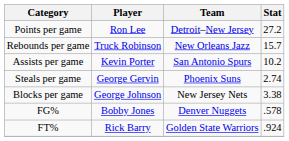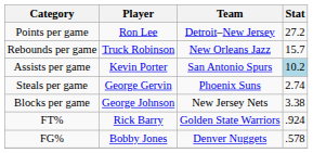 <table class="wikitable" style="text-align:center">
 <tr>
 <th>Category</th>
 <th>Player</th>
 <th>Team</th>
 <th>Stat</th>
 </tr>
 <tr>
 <td>Points per game</td>
 <td><a href='#'>Ron Lee</a></td>
 <td><a href='#'>Detroit</a>–<a href='#'>New Jersey</a></td>
 <td>27.2</td>
 </tr>
 <tr>
 <td>Rebounds per game</td>
 <td><a href='#'>Truck Robinson</a></td>
 <td><a href='#'>New Orleans Jazz</a></td>
 <td>15.7</td>
 </tr>
 <tr>
 <td>Assists per game</td>
 <td><a href='#'>Kevin Porter</a></td>
 <td><a href='#'>San Antonio Spurs</a></td>
-<td>10.2</td>
+<td style="background: lightblue;">10.2</td>
 </tr>
 <tr>
 <td>Steals per game</td>
 <td><a href='#'>George Gervin</a></td>
 <td><a href='#'>Phoenix Suns</a></td>
 <td>2.74</td>
 </tr>
 <tr>
 <td>Blocks per game</td>
 <td><a href='#'>George Johnson</a></td>
 <td>New Jersey Nets</td>
 <td>3.38</td>
 </tr>
 <tr>
+<td>FT%</td>
+<td><a href='#'>Rick Barry</a></td>
+<td><a href='#'>Golden State Warriors</a></td>
+<td>.924</td>
+</tr>
+<tr>
 <td>FG%</td>
 <td><a href='#'>Bobby Jones</a></td>
 <td><a href='#'>Denver Nuggets</a></td>
 <td>.578</td>
 </tr>
 <tr>
-<td>FT%</td>
-<td><a href='#'>Rick Barry</a></td>
-<td><a href='#'>Golden State Warriors</a></td>
-<td>.924</td>
-</tr>
-<tr>
 </tr>
 </table>
